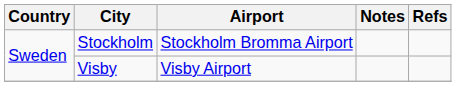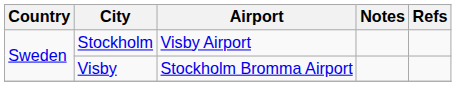 <table class="sortable wikitable">
 <tr>
 <th>Country</th>
 <th>City</th>
 <th>Airport</th>
 <th>Notes</th>
 <th>Refs</th>
 </tr>
 <tr>
 <td rowspan="2"><a href='#'>Sweden</a></td>
 <td><a href='#'>Stockholm</a></td>
-<td><a href='#'>Stockholm Bromma Airport</a></td>
+<td><a href='#'>Visby Airport</a></td>
 <td></td>
 <td align=center></td>
 </tr>
 <tr>
 <td><a href='#'>Visby</a></td>
-<td><a href='#'>Visby Airport</a></td>
+<td><a href='#'>Stockholm Bromma Airport</a></td>
 <td></td>
 <td align=center></td>
 </tr>
 <tr>
 </tr>
 </table>
